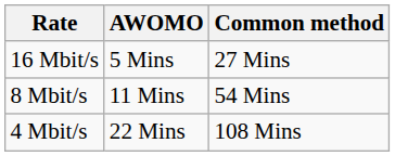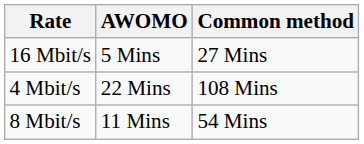 <table class="wikitable" border="1">
 <tr>
 <th>Rate</th>
 <th>AWOMO</th>
 <th>Common method</th>
 </tr>
 <tr>
 <td>16 Mbit/s</td>
 <td>5 Mins</td>
 <td>27 Mins</td>
 </tr>
 <tr>
+<td>4 Mbit/s</td>
+<td>22 Mins</td>
+<td>108 Mins</td>
+</tr>
+<tr>
 <td>8 Mbit/s</td>
 <td>11 Mins</td>
 <td>54 Mins</td>
 </tr>
-<tr>
-<td>4 Mbit/s</td>
-<td>22 Mins</td>
-<td>108 Mins</td>
-</tr>
 </table>
